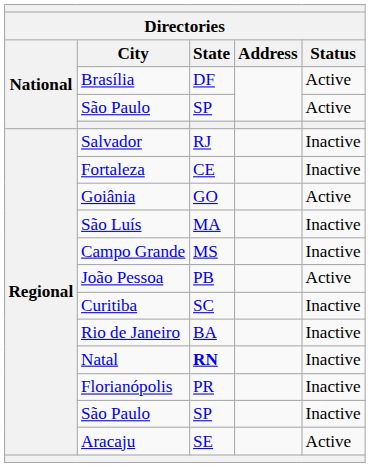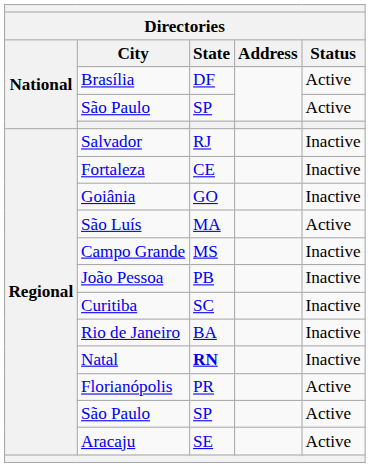 <table class="wikitable">
 <tr>
 <th colspan="5"></th>
 </tr>
 <tr>
 <th colspan="5">Directories</th>
 </tr>
 <tr>
 <th rowspan="4">National</th>
 <th>City</th>
 <th>State</th>
 <th>Address</th>
 <th>Status</th>
 </tr>
 <tr>
 <td><a href='#'>Brasília</a></td>
 <td><a href='#'>DF</a></td>
 <td rowspan="2"></td>
 <td><span>Active</span></td>
 </tr>
 <tr>
 <td><a href='#'>São Paulo</a></td>
 <td><a href='#'>SP</a></td>
 <td><span>Active</span></td>
 </tr>
 <tr>
 <th></th>
 <th></th>
 <th></th>
 <th></th>
 </tr>
 <tr>
 <th rowspan="12">Regional</th>
 <td><a href='#'>Salvador</a></td>
 <td><a href='#'>RJ</a></td>
 <td></td>
 <td><span>Inactive</span></td>
 </tr>
 <tr>
 <td><a href='#'>Fortaleza</a></td>
 <td><a href='#'>CE</a></td>
 <td></td>
 <td><span>Inactive</span></td>
 </tr>
 <tr>
 <td><a href='#'>Goiânia</a></td>
 <td><a href='#'>GO</a></td>
 <td></td>
-<td><span>Active</span></td>
+<td><span>Inactive</span></td>
 </tr>
 <tr>
 <td><a href='#'>São Luís</a></td>
 <td><a href='#'>MA</a></td>
 <td></td>
-<td><span>Inactive</span></td>
+<td><span>Active</span></td>
 </tr>
 <tr>
 <td><a href='#'>Campo Grande</a></td>
 <td><a href='#'>MS</a></td>
 <td></td>
 <td><span>Inactive</span></td>
 </tr>
 <tr>
 <td><a href='#'>João Pessoa</a></td>
 <td><a href='#'>PB</a></td>
 <td></td>
-<td><span>Active</span></td>
+<td><span>Inactive</span></td>
 </tr>
 <tr>
 <td><a href='#'>Curitiba</a></td>
 <td><a href='#'>SC</a></td>
 <td></td>
 <td><span>Inactive</span></td>
 </tr>
 <tr>
 <td><a href='#'>Rio de Janeiro</a></td>
 <td><a href='#'>BA</a></td>
 <td></td>
 <td><span>Inactive</span></td>
 </tr>
 <tr>
 <td><a href='#'>Natal</a></td>
 <td><strong><a href='#'>RN</a></strong></td>
 <td></td>
 <td><span>Inactive</span></td>
 </tr>
 <tr>
 <td><a href='#'>Florianópolis</a></td>
 <td><a href='#'>PR</a></td>
 <td></td>
-<td><span>Inactive</span></td>
+<td><span>Active</span></td>
 </tr>
 <tr>
 <td><a href='#'>São Paulo</a></td>
 <td><a href='#'>SP</a></td>
 <td></td>
-<td><span>Inactive</span></td>
+<td><span>Active</span></td>
 </tr>
 <tr>
 <td><a href='#'>Aracaju</a></td>
 <td><a href='#'>SE</a></td>
 <td></td>
 <td><span>Active</span></td>
 </tr>
 <tr>
 <th colspan="5"></th>
 </tr>
 </table>
